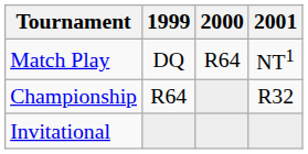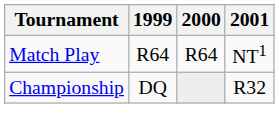 <table class="wikitable" style="text-align:center;">
 <tr>
 <th>Tournament</th>
 <th>1999</th>
 <th>2000</th>
 <th>2001</th>
 </tr>
 <tr>
 <td align="left"><a href='#'>Match Play</a></td>
-<td>DQ</td>
+<td>R64</td>
 <td>R64</td>
 <td>NT<sup>1</sup></td>
 </tr>
 <tr>
 <td align="left"><a href='#'>Championship</a></td>
-<td>R64</td>
+<td>DQ</td>
 <td style="background:#eeeeee;"></td>
 <td>R32</td>
 </tr>
-<tr>
-<td align="left"><a href='#'>Invitational</a></td>
-<td style="background:#eeeeee;"></td>
-<td style="background:#eeeeee;"></td>
-<td style="background:#eeeeee;"></td>
-</tr>
 </table>
